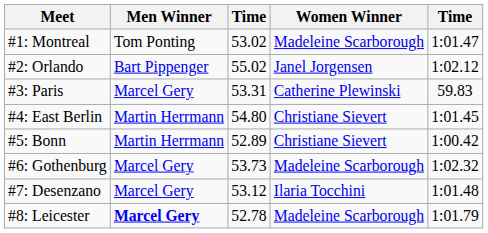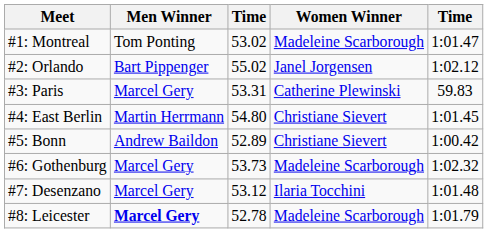 <table class=wikitable>
 <tr>
 <th>Meet</th>
 <th>Men Winner</th>
 <th>Time</th>
 <th>Women Winner</th>
 <th>Time</th>
 </tr>
 <tr>
 <td>#1: Montreal</td>
 <td> Tom Ponting</td>
 <td align=center>53.02</td>
 <td> <a href='#'>Madeleine Scarborough</a></td>
 <td align=center>1:01.47</td>
 </tr>
 <tr>
 <td>#2: Orlando</td>
 <td> <a href='#'>Bart Pippenger</a></td>
 <td align=center>55.02</td>
 <td> <a href='#'>Janel Jorgensen</a></td>
 <td align=center>1:02.12</td>
 </tr>
 <tr>
 <td>#3: Paris</td>
 <td> <a href='#'>Marcel Gery</a></td>
 <td align=center>53.31</td>
 <td> <a href='#'>Catherine Plewinski</a></td>
 <td align=center>59.83</td>
 </tr>
 <tr>
 <td>#4: East Berlin</td>
 <td> <a href='#'>Martin Herrmann</a></td>
 <td align=center>54.80</td>
 <td> <a href='#'>Christiane Sievert</a></td>
 <td align=center>1:01.45</td>
 </tr>
 <tr>
 <td>#5: Bonn</td>
-<td> <a href='#'>Martin Herrmann</a></td>
+<td> <a href='#'>Andrew Baildon</a></td>
 <td align=center>52.89</td>
 <td> <a href='#'>Christiane Sievert</a></td>
 <td align=center>1:00.42</td>
 </tr>
 <tr>
 <td>#6: Gothenburg</td>
 <td> <a href='#'>Marcel Gery</a></td>
 <td align=center>53.73</td>
 <td> <a href='#'>Madeleine Scarborough</a></td>
 <td align=center>1:02.32</td>
 </tr>
 <tr>
 <td>#7: Desenzano</td>
 <td> <a href='#'>Marcel Gery</a></td>
 <td align=center>53.12</td>
 <td> <a href='#'>Ilaria Tocchini</a></td>
 <td align=center>1:01.48</td>
 </tr>
 <tr>
 <td>#8: Leicester</td>
 <td><strong> <a href='#'>Marcel Gery</a></strong></td>
 <td align=center>52.78</td>
 <td> <a href='#'>Madeleine Scarborough</a></td>
 <td align=center>1:01.79</td>
 </tr>
 </table>
